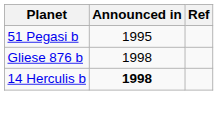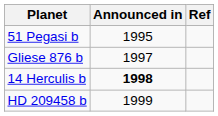 <table class="wikitable" style="text-align: center;">
 <tr>
 <th>Planet</th>
 <th>Announced in</th>
 <th>Ref</th>
 </tr>
 <tr>
 <td align=left><a href='#'>51 Pegasi b</a></td>
 <td>1995</td>
 <td></td>
 </tr>
 <tr>
 <td align=left><a href='#'>Gliese 876 b</a></td>
-<td>1998</td>
+<td>1997</td>
 <td></td>
 </tr>
 <tr>
 <td align=left><a href='#'>14 Herculis b</a></td>
 <td><strong>1998</strong></td>
 <td></td>
 </tr>
+<tr>
+<td align=left><a href='#'>HD 209458 b</a></td>
+<td>1999</td>
+<td></td>
+</tr>
 </table>
